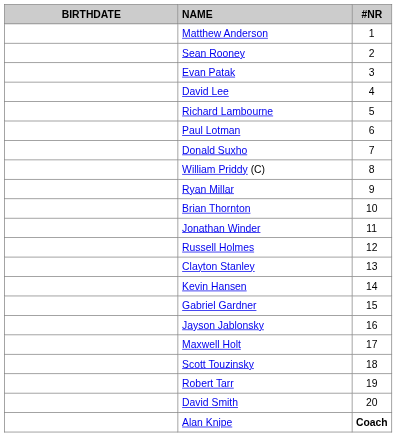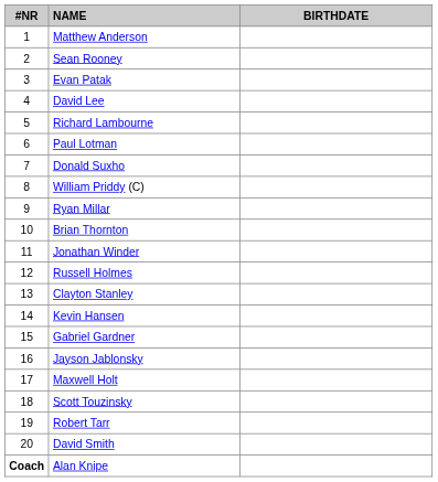 <table border="1" cellspacing="2" cellpadding="5" style="border-collapse: collapse; font-size: 90%;">
 <tr style="background:#ccc;">
+<th>#NR</th>
+<th style="text-align:left; width:16em;">NAME</th>
 <th style="text-align:center; width:16em;">BIRTHDATE</th>
-<th style="text-align:left; width:16em;">NAME</th>
-<th>#NR</th>
 </tr>
 <tr>
+<td style="text-align:center;">1</td>
+<td><a href='#'>Matthew Anderson</a></td>
 <td align="center"></td>
-<td><a href='#'>Matthew Anderson</a></td>
-<td style="text-align:center;">1</td>
 </tr>
 <tr>
+<td style="text-align:center;">2</td>
+<td><a href='#'>Sean Rooney</a></td>
 <td align="center"></td>
-<td><a href='#'>Sean Rooney</a></td>
-<td style="text-align:center;">2</td>
 </tr>
 <tr>
+<td style="text-align:center;">3</td>
+<td><a href='#'>Evan Patak</a></td>
 <td align="center"></td>
-<td><a href='#'>Evan Patak</a></td>
-<td style="text-align:center;">3</td>
 </tr>
 <tr>
+<td style="text-align:center;">4</td>
+<td><a href='#'>David Lee</a></td>
 <td align="center"></td>
-<td><a href='#'>David Lee</a></td>
-<td style="text-align:center;">4</td>
 </tr>
 <tr>
+<td style="text-align:center;">5</td>
+<td><a href='#'>Richard Lambourne</a></td>
 <td align="center"></td>
-<td><a href='#'>Richard Lambourne</a></td>
-<td style="text-align:center;">5</td>
 </tr>
 <tr>
+<td style="text-align:center;">6</td>
+<td><a href='#'>Paul Lotman</a></td>
 <td align="center"></td>
-<td><a href='#'>Paul Lotman</a></td>
-<td style="text-align:center;">6</td>
 </tr>
 <tr>
+<td style="text-align:center;">7</td>
+<td><a href='#'>Donald Suxho</a></td>
 <td align="center"></td>
-<td><a href='#'>Donald Suxho</a></td>
-<td style="text-align:center;">7</td>
 </tr>
 <tr>
+<td style="text-align:center;">8</td>
+<td><a href='#'>William Priddy</a> (C)</td>
 <td align="center"></td>
-<td><a href='#'>William Priddy</a> (C)</td>
-<td style="text-align:center;">8</td>
 </tr>
 <tr>
+<td style="text-align:center;">9</td>
+<td><a href='#'>Ryan Millar</a></td>
 <td align="center"></td>
-<td><a href='#'>Ryan Millar</a></td>
-<td style="text-align:center;">9</td>
 </tr>
 <tr>
+<td style="text-align:center;">10</td>
+<td><a href='#'>Brian Thornton</a></td>
 <td align="center"></td>
-<td><a href='#'>Brian Thornton</a></td>
-<td style="text-align:center;">10</td>
 </tr>
 <tr>
+<td style="text-align:center;">11</td>
+<td><a href='#'>Jonathan Winder</a></td>
 <td align="center"></td>
-<td><a href='#'>Jonathan Winder</a></td>
-<td style="text-align:center;">11</td>
 </tr>
 <tr>
+<td style="text-align:center;">12</td>
+<td><a href='#'>Russell Holmes</a></td>
 <td align="center"></td>
-<td><a href='#'>Russell Holmes</a></td>
-<td style="text-align:center;">12</td>
 </tr>
 <tr>
+<td style="text-align:center;">13</td>
+<td><a href='#'>Clayton Stanley</a></td>
 <td align="center"></td>
-<td><a href='#'>Clayton Stanley</a></td>
-<td style="text-align:center;">13</td>
 </tr>
 <tr>
+<td style="text-align:center;">14</td>
+<td><a href='#'>Kevin Hansen</a></td>
 <td align="center"></td>
-<td><a href='#'>Kevin Hansen</a></td>
-<td style="text-align:center;">14</td>
 </tr>
 <tr>
+<td style="text-align:center;">15</td>
+<td><a href='#'>Gabriel Gardner</a></td>
 <td align="center"></td>
-<td><a href='#'>Gabriel Gardner</a></td>
-<td style="text-align:center;">15</td>
 </tr>
 <tr>
+<td style="text-align:center;">16</td>
+<td><a href='#'>Jayson Jablonsky</a></td>
 <td align="center"></td>
-<td><a href='#'>Jayson Jablonsky</a></td>
-<td style="text-align:center;">16</td>
 </tr>
 <tr>
+<td style="text-align:center;">17</td>
+<td><a href='#'>Maxwell Holt</a></td>
 <td align="center"></td>
-<td><a href='#'>Maxwell Holt</a></td>
-<td style="text-align:center;">17</td>
 </tr>
 <tr>
+<td style="text-align:center;">18</td>
+<td><a href='#'>Scott Touzinsky</a></td>
 <td align="center"></td>
-<td><a href='#'>Scott Touzinsky</a></td>
-<td style="text-align:center;">18</td>
 </tr>
 <tr>
+<td style="text-align:center;">19</td>
+<td><a href='#'>Robert Tarr</a></td>
 <td align="center"></td>
-<td><a href='#'>Robert Tarr</a></td>
-<td style="text-align:center;">19</td>
 </tr>
 <tr>
+<td style="text-align:center;">20</td>
+<td><a href='#'>David Smith</a></td>
 <td align="center"></td>
-<td><a href='#'>David Smith</a></td>
-<td style="text-align:center;">20</td>
 </tr>
 <tr>
+<td style="text-align:center;"><strong>Coach</strong></td>
+<td><a href='#'>Alan Knipe</a></td>
 <td align="center"></td>
-<td><a href='#'>Alan Knipe</a></td>
-<td style="text-align:center;"><strong>Coach</strong></td>
 </tr>
 </table>
